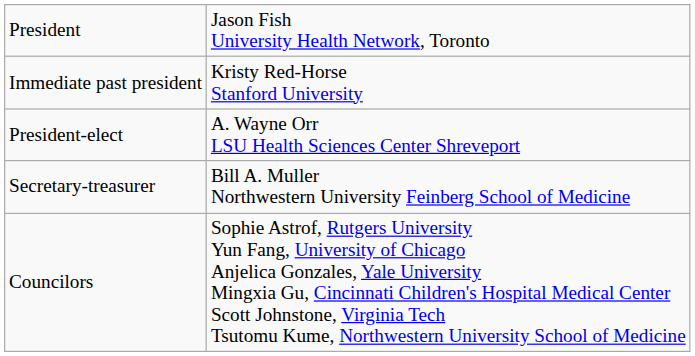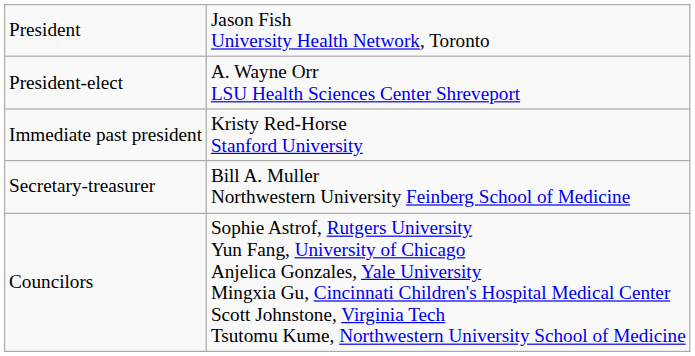 <table class="wikitable">
 <tr>
 <td>President</td>
 <td>Jason Fish<br><a href='#'>University Health Network</a>, Toronto</td>
 </tr>
 <tr>
+<td>President-elect</td>
+<td>A. Wayne Orr<br><a href='#'>LSU Health Sciences Center Shreveport</a></td>
+</tr>
+<tr>
 <td>Immediate past president</td>
 <td>Kristy Red-Horse<br><a href='#'>Stanford University</a></td>
-</tr>
-<tr>
-<td>President-elect</td>
-<td>A. Wayne Orr<br><a href='#'>LSU Health Sciences Center Shreveport</a></td>
 </tr>
 <tr>
 <td>Secretary-treasurer</td>
 <td>Bill A. Muller<br>Northwestern University <a href='#'>Feinberg School of Medicine</a></td>
 </tr>
 <tr>
 <td>Councilors</td>
 <td>Sophie Astrof, <a href='#'>Rutgers University</a> <br> Yun Fang, <a href='#'>University of Chicago</a> <br> Anjelica Gonzales, <a href='#'>Yale University</a> <br> Mingxia Gu, <a href='#'>Cincinnati Children's Hospital Medical Center</a> <br> Scott Johnstone, <a href='#'>Virginia Tech</a> <br> Tsutomu Kume, <a href='#'>Northwestern University School of Medicine</a></td>
 </tr>
 </table>
